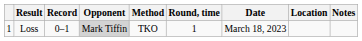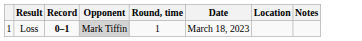 <table class="wikitable" style="text-align:center; font-size:95%">
 <tr>
 <th></th>
 <th>Result</th>
 <th>Record</th>
 <th>Opponent</th>
-<th>Method</th>
 <th>Round, time</th>
 <th>Date</th>
 <th>Location</th>
 <th>Notes</th>
 </tr>
 <tr>
 <td>1</td>
 <td>Loss</td>
-<td>0–1</td>
+<td><strong>0–1</strong></td>
 <td align=left style="background: lightgrey;"> Mark Tiffin</td>
-<td>TKO</td>
 <td>1</td>
 <td>March 18, 2023</td>
 <td style="text-align:left;"></td>
 <td></td>
 </tr>
 </table>
